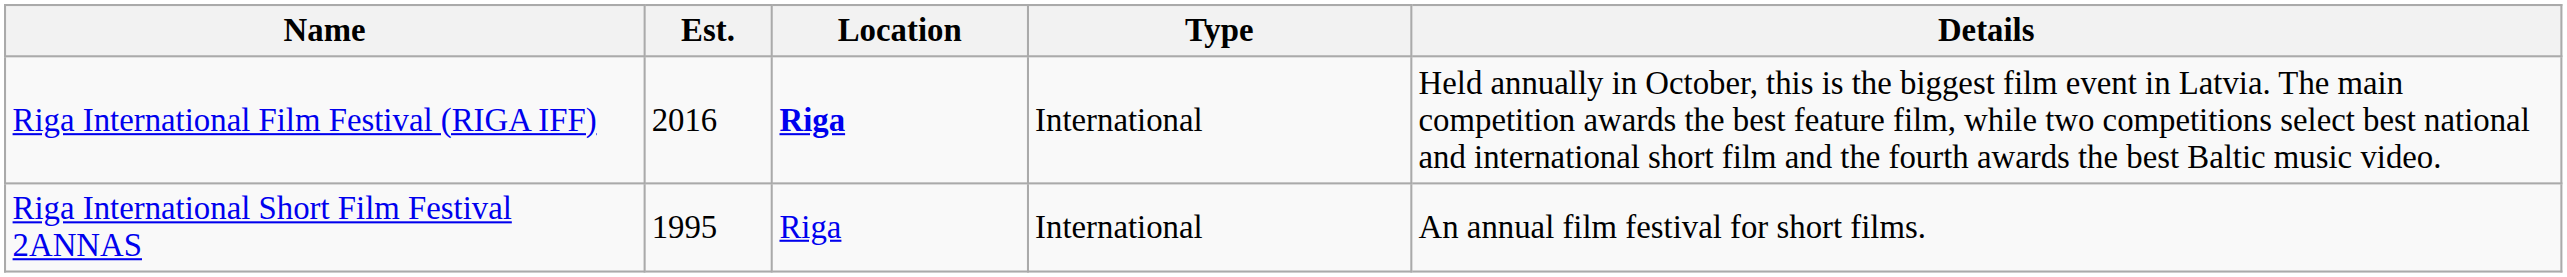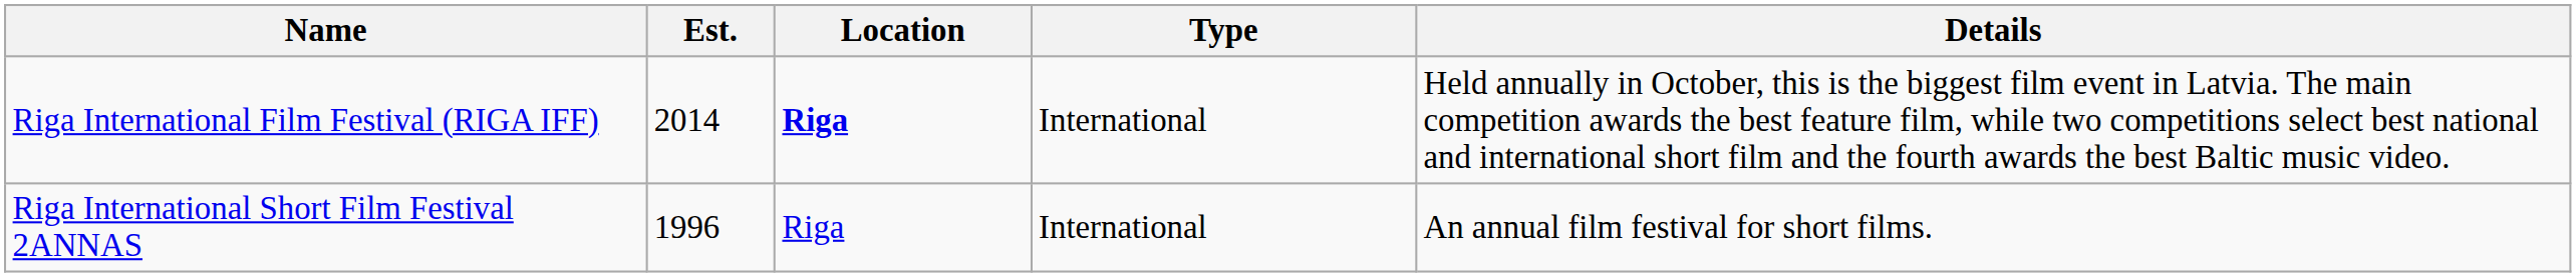 <table class="wikitable">
 <tr>
 <th width="25%">Name</th>
 <th width="5%">Est.</th>
 <th width="10%">Location</th>
 <th width="15%">Type</th>
 <th>Details</th>
 </tr>
 <tr>
 <td><a href='#'>Riga International Film Festival (RIGA IFF)</a></td>
-<td>2016</td>
+<td>2014</td>
 <td><strong><a href='#'>Riga</a></strong></td>
 <td>International</td>
 <td>Held annually in October, this is the biggest film event in Latvia. The main competition awards the best feature film, while two competitions select best national and international short film and the fourth awards the best Baltic music video.</td>
 </tr>
 <tr>
 <td><a href='#'>Riga International Short Film Festival 2ANNAS</a></td>
-<td>1995</td>
+<td>1996</td>
 <td><a href='#'>Riga</a></td>
 <td>International</td>
 <td>An annual film festival for short films.</td>
 </tr>
 </table>
